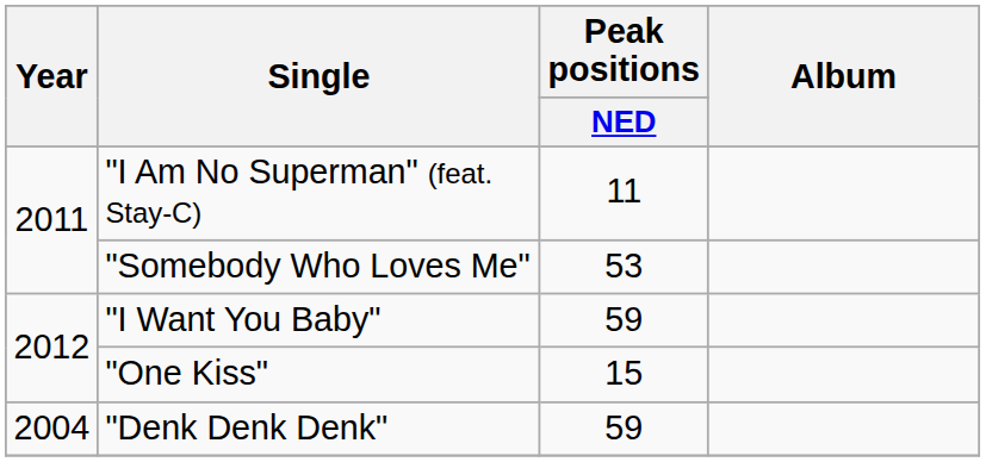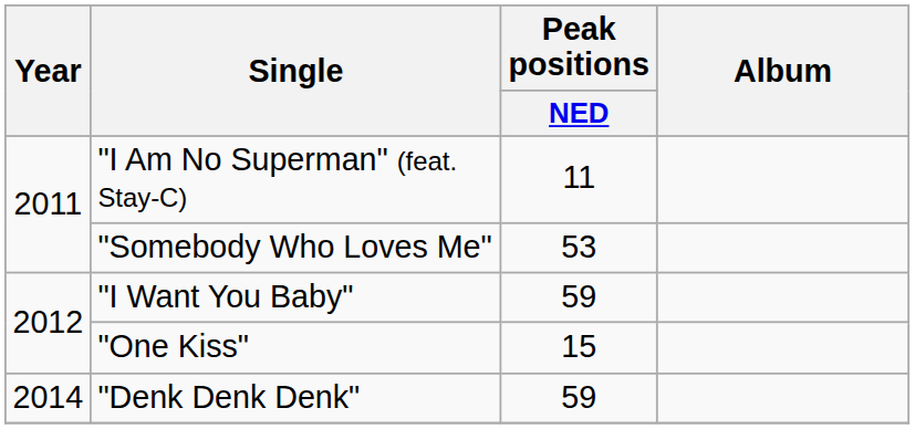 <table class="wikitable">
 <tr>
 <th align="center" rowspan="2" width="10">Year</th>
 <th align="center" rowspan="2" width="200">Single</th>
 <th align="center" colspan="1" width="20">Peak positions</th>
 <th align="center" rowspan="2" width="120">Album</th>
 </tr>
 <tr>
 <th scope="col" style="width:3em;font-size:90%;"><a href='#'>NED</a><br></th>
 </tr>
 <tr>
 <td style="text-align:center;" rowspan=2>2011</td>
 <td>"I Am No Superman" <small>(feat. Stay-C)</small></td>
 <td style="text-align:center;">11</td>
 <td style="text-align:center;"></td>
 </tr>
 <tr>
 <td>"Somebody Who Loves Me"</td>
 <td style="text-align:center;">53</td>
 <td style="text-align:center;"></td>
 </tr>
 <tr>
 <td style="text-align:center;" rowspan=2>2012</td>
 <td>"I Want You Baby"</td>
 <td style="text-align:center;">59</td>
 <td style="text-align:center;"></td>
 </tr>
 <tr>
 <td>"One Kiss"</td>
 <td style="text-align:center;">15</td>
 <td style="text-align:center;"></td>
 </tr>
 <tr>
-<td style="text-align:center;" rowspan=1>2004</td>
+<td style="text-align:center;" rowspan=1>2014</td>
 <td>"Denk Denk Denk"</td>
 <td style="text-align:center;">59</td>
 <td style="text-align:center;"></td>
 </tr>
 <tr>
 </tr>
 </table>
